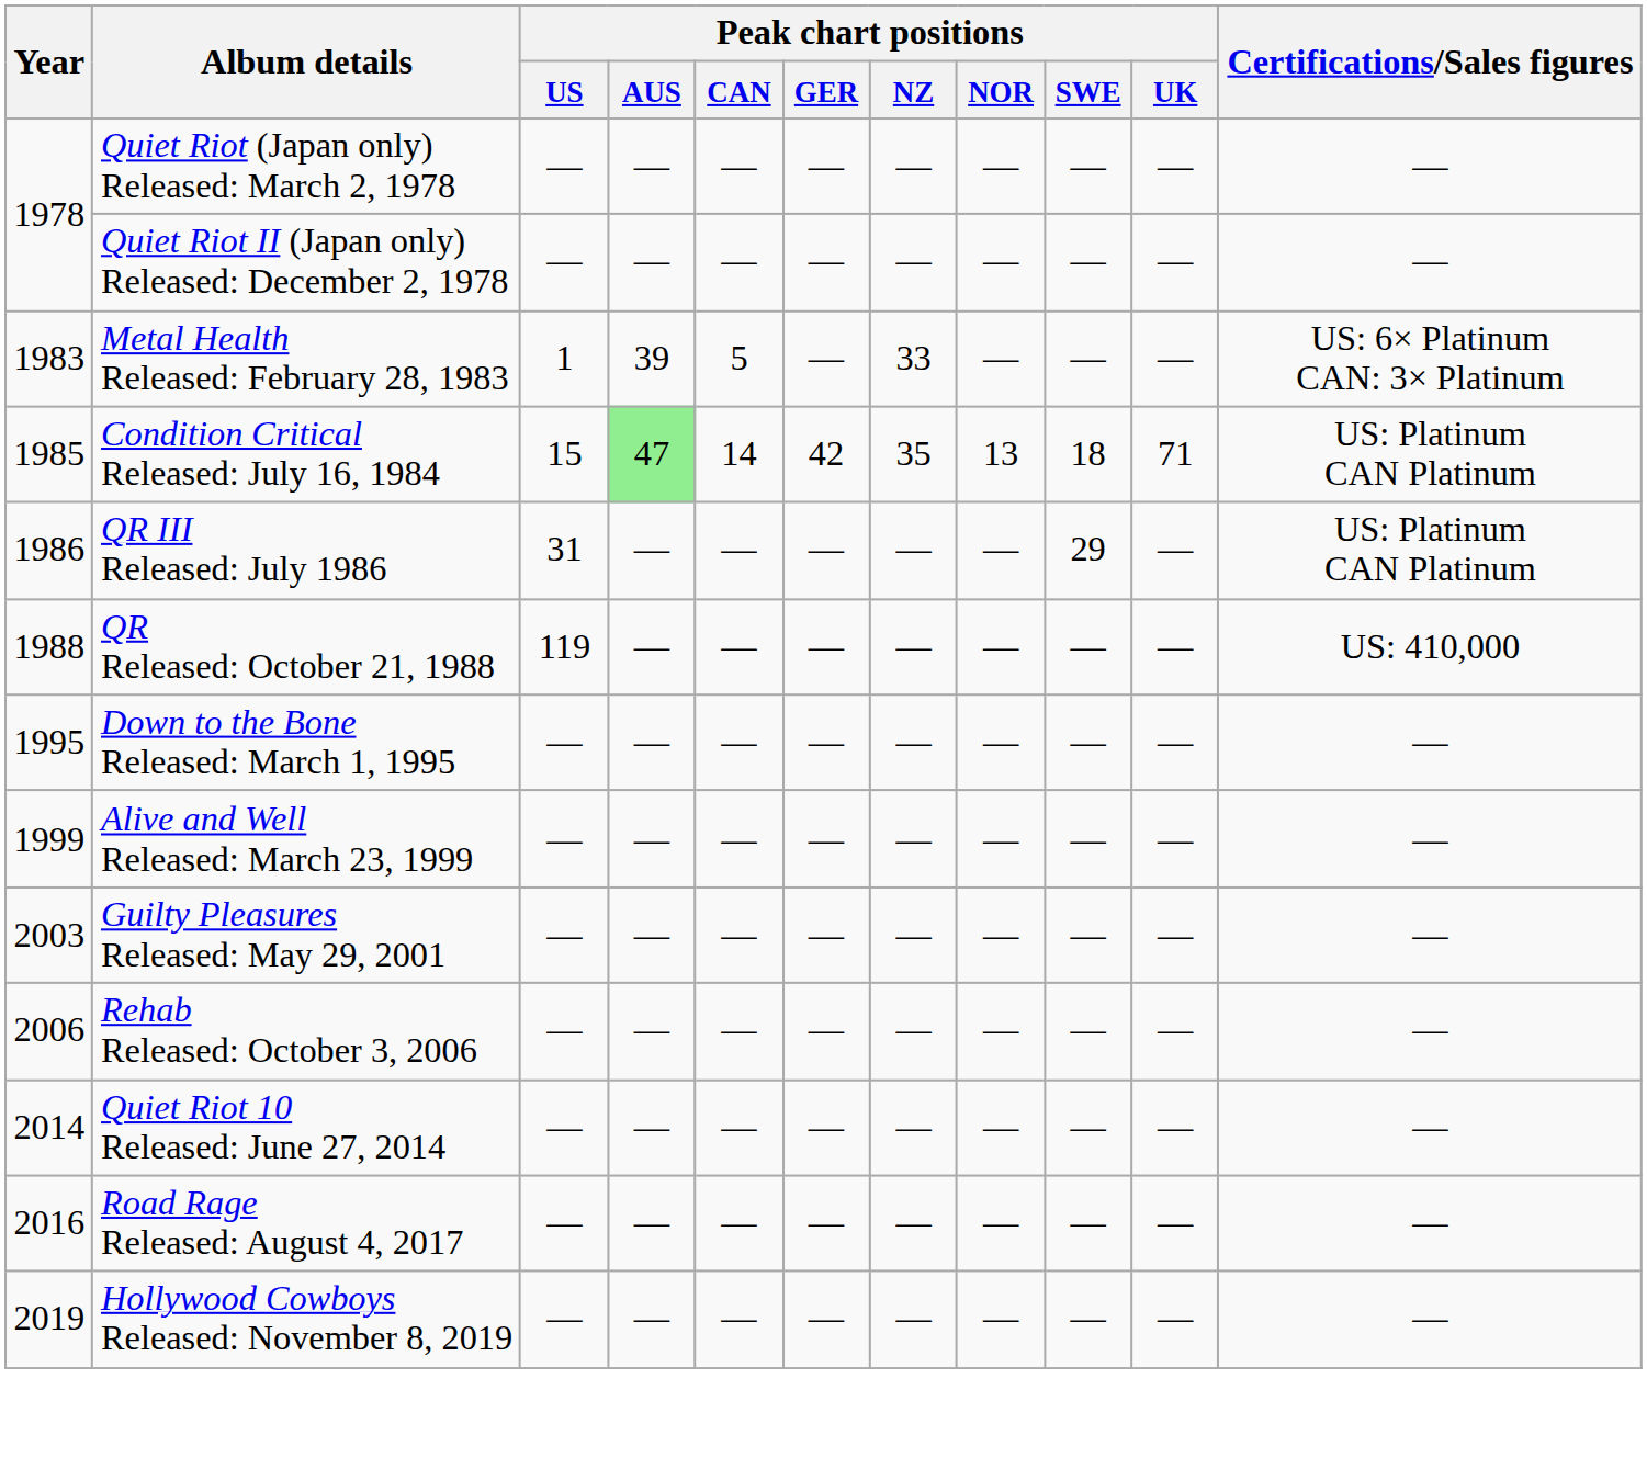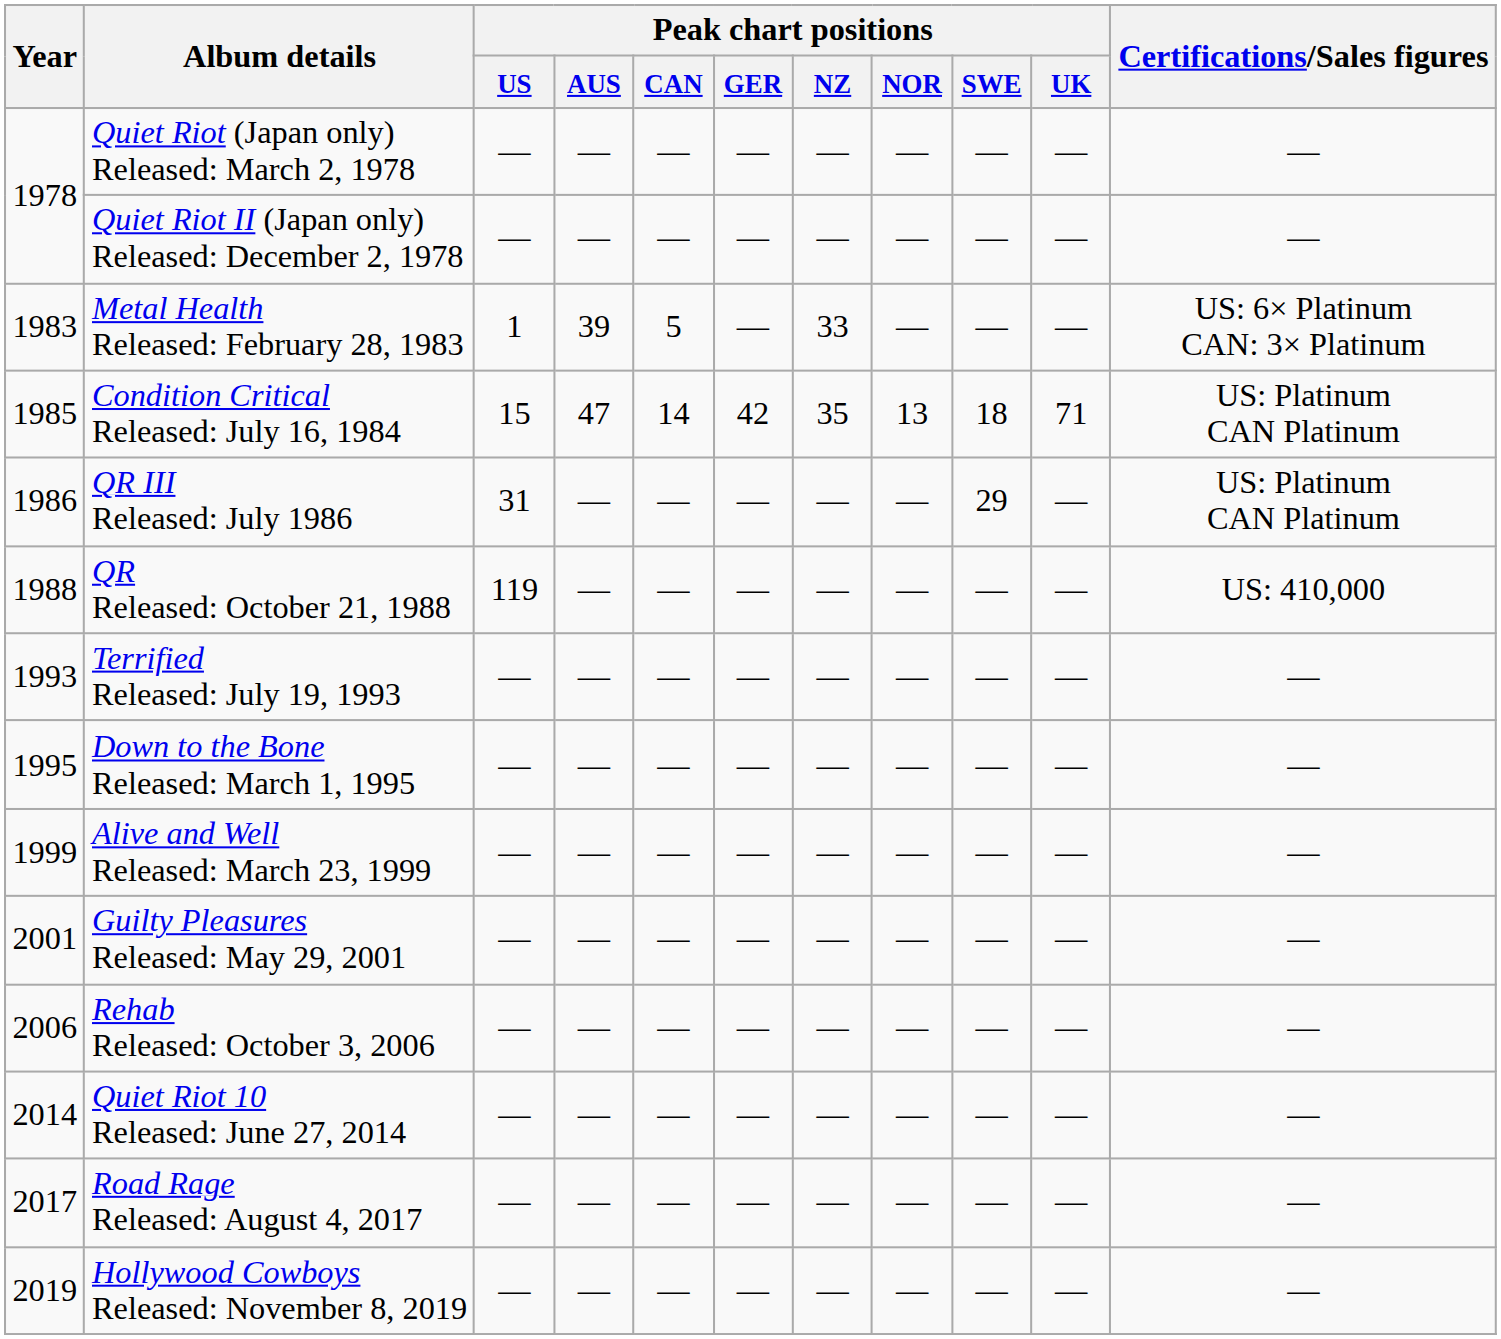 <table class="wikitable">
 <tr>
 <th rowspan=2>Year</th>
 <th rowspan=2>Album details</th>
 <th colspan="8">Peak chart positions</th>
 <th rowspan=2><a href='#'>Certifications</a>/Sales figures</th>
 </tr>
 <tr>
 <th style="width:2em"><small><a href='#'>US</a></small></th>
 <th style="width:2em"><small><a href='#'>AUS</a></small></th>
 <th style="width:2em"><small><a href='#'>CAN</a></small></th>
 <th style="width:2em"><small><a href='#'>GER</a></small></th>
 <th style="width:2em"><small><a href='#'>NZ</a></small></th>
 <th style="width:2em"><small><a href='#'>NOR</a></small></th>
 <th style="width:2em"><small><a href='#'>SWE</a></small></th>
 <th style="width:2em"><small><a href='#'>UK</a></small></th>
 </tr>
 <tr>
 <td rowspan="2">1978</td>
 <td><em><a href='#'>Quiet Riot</a></em> (Japan only)<br>Released: March 2, 1978</td>
 <td style="text-align:center;">—</td>
 <td style="text-align:center;">—</td>
 <td style="text-align:center;">—</td>
 <td style="text-align:center;">—</td>
 <td style="text-align:center;">—</td>
 <td style="text-align:center;">—</td>
 <td style="text-align:center;">—</td>
 <td style="text-align:center;">—</td>
 <td style="text-align:center;">—</td>
 </tr>
 <tr>
 <td><em><a href='#'>Quiet Riot II</a></em> (Japan only)<br>Released: December 2, 1978</td>
 <td style="text-align:center;">—</td>
 <td style="text-align:center;">—</td>
 <td style="text-align:center;">—</td>
 <td style="text-align:center;">—</td>
 <td style="text-align:center;">—</td>
 <td style="text-align:center;">—</td>
 <td style="text-align:center;">—</td>
 <td style="text-align:center;">—</td>
 <td style="text-align:center;">—</td>
 </tr>
 <tr>
 <td>1983</td>
 <td><em><a href='#'>Metal Health</a></em><br>Released: February 28, 1983</td>
 <td style="text-align:center;">1</td>
 <td style="text-align:center;">39</td>
 <td style="text-align:center;">5</td>
 <td style="text-align:center;">—</td>
 <td style="text-align:center;">33</td>
 <td style="text-align:center;">—</td>
 <td style="text-align:center;">—</td>
 <td style="text-align:center;">—</td>
 <td style="text-align:center;">US: 6× Platinum <br>CAN: 3× Platinum</td>
 </tr>
 <tr>
 <td>1985</td>
 <td><em><a href='#'>Condition Critical</a></em><br>Released: July 16, 1984</td>
 <td style="text-align:center;">15</td>
-<td style="background: lightgreen; text-align:center;">47</td>
+<td style="text-align:center;">47</td>
 <td style="text-align:center;">14</td>
 <td style="text-align:center;">42</td>
 <td style="text-align:center;">35</td>
 <td style="text-align:center;">13</td>
 <td style="text-align:center;">18</td>
 <td style="text-align:center;">71</td>
 <td style="text-align:center;">US: Platinum <br>CAN Platinum</td>
 </tr>
 <tr>
 <td>1986</td>
 <td><em><a href='#'>QR III</a></em><br>Released: July 1986</td>
 <td style="text-align:center;">31</td>
 <td style="text-align:center;">—</td>
 <td style="text-align:center;">—</td>
 <td style="text-align:center;">—</td>
 <td style="text-align:center;">—</td>
 <td style="text-align:center;">—</td>
 <td style="text-align:center;">29</td>
 <td style="text-align:center;">—</td>
 <td style="text-align:center;">US: Platinum <br>CAN Platinum</td>
 </tr>
 <tr>
 <td>1988</td>
 <td><em><a href='#'>QR</a></em><br>Released: October 21, 1988</td>
 <td style="text-align:center;">119</td>
 <td style="text-align:center;">—</td>
 <td style="text-align:center;">—</td>
 <td style="text-align:center;">—</td>
 <td style="text-align:center;">—</td>
 <td style="text-align:center;">—</td>
 <td style="text-align:center;">—</td>
 <td style="text-align:center;">—</td>
 <td style="text-align:center;">US: 410,000</td>
 </tr>
 <tr>
+<td>1993</td>
+<td><em><a href='#'>Terrified</a></em><br>Released: July 19, 1993</td>
+<td style="text-align:center;">—</td>
+<td style="text-align:center;">—</td>
+<td style="text-align:center;">—</td>
+<td style="text-align:center;">—</td>
+<td style="text-align:center;">—</td>
+<td style="text-align:center;">—</td>
+<td style="text-align:center;">—</td>
+<td style="text-align:center;">—</td>
+<td style="text-align:center;">—</td>
+</tr>
+<tr>
 <td>1995</td>
 <td><em><a href='#'>Down to the Bone</a></em><br>Released: March 1, 1995</td>
 <td style="text-align:center;">—</td>
 <td style="text-align:center;">—</td>
 <td style="text-align:center;">—</td>
 <td style="text-align:center;">—</td>
 <td style="text-align:center;">—</td>
 <td style="text-align:center;">—</td>
 <td style="text-align:center;">—</td>
 <td style="text-align:center;">—</td>
 <td style="text-align:center;">—</td>
 </tr>
 <tr>
 <td>1999</td>
 <td><em><a href='#'>Alive and Well</a></em><br>Released: March 23, 1999</td>
 <td style="text-align:center;">—</td>
 <td style="text-align:center;">—</td>
 <td style="text-align:center;">—</td>
 <td style="text-align:center;">—</td>
 <td style="text-align:center;">—</td>
 <td style="text-align:center;">—</td>
 <td style="text-align:center;">—</td>
 <td style="text-align:center;">—</td>
 <td style="text-align:center;">—</td>
 </tr>
 <tr>
-<td>2003</td>
+<td>2001</td>
 <td><em><a href='#'>Guilty Pleasures</a></em><br>Released: May 29, 2001</td>
 <td style="text-align:center;">—</td>
 <td style="text-align:center;">—</td>
 <td style="text-align:center;">—</td>
 <td style="text-align:center;">—</td>
 <td style="text-align:center;">—</td>
 <td style="text-align:center;">—</td>
 <td style="text-align:center;">—</td>
 <td style="text-align:center;">—</td>
 <td style="text-align:center;">—</td>
 </tr>
 <tr>
 <td>2006</td>
 <td><em><a href='#'>Rehab</a></em><br>Released: October 3, 2006</td>
 <td style="text-align:center;">—</td>
 <td style="text-align:center;">—</td>
 <td style="text-align:center;">—</td>
 <td style="text-align:center;">—</td>
 <td style="text-align:center;">—</td>
 <td style="text-align:center;">—</td>
 <td style="text-align:center;">—</td>
 <td style="text-align:center;">—</td>
 <td style="text-align:center;">—</td>
 </tr>
 <tr>
 <td>2014</td>
 <td><em><a href='#'>Quiet Riot 10</a></em><br>Released: June 27, 2014</td>
 <td style="text-align:center;">—</td>
 <td style="text-align:center;">—</td>
 <td style="text-align:center;">—</td>
 <td style="text-align:center;">—</td>
 <td style="text-align:center;">—</td>
 <td style="text-align:center;">—</td>
 <td style="text-align:center;">—</td>
 <td style="text-align:center;">—</td>
 <td style="text-align:center;">—</td>
 </tr>
 <tr>
-<td>2016</td>
+<td>2017</td>
 <td><em><a href='#'>Road Rage</a></em><br>Released: August 4, 2017</td>
 <td style="text-align:center;">—</td>
 <td style="text-align:center;">—</td>
 <td style="text-align:center;">—</td>
 <td style="text-align:center;">—</td>
 <td style="text-align:center;">—</td>
 <td style="text-align:center;">—</td>
 <td style="text-align:center;">—</td>
 <td style="text-align:center;">—</td>
 <td style="text-align:center;">—</td>
 </tr>
 <tr>
 <td>2019</td>
 <td><em><a href='#'>Hollywood Cowboys</a></em><br>Released: November 8, 2019</td>
 <td style="text-align:center;">—</td>
 <td style="text-align:center;">—</td>
 <td style="text-align:center;">—</td>
 <td style="text-align:center;">—</td>
 <td style="text-align:center;">—</td>
 <td style="text-align:center;">—</td>
 <td style="text-align:center;">—</td>
 <td style="text-align:center;">—</td>
 <td style="text-align:center;">—</td>
 </tr>
 <tr>
 </tr>
 </table>
